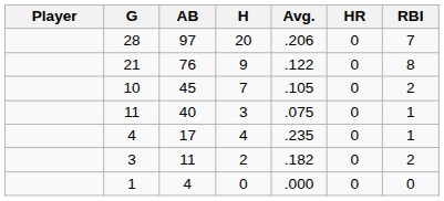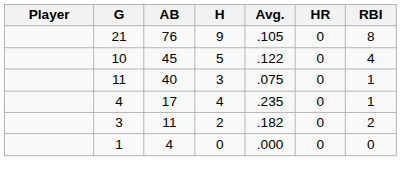 <table class="wikitable sortable">
 <tr>
 <th bgcolor="#DDDDFF" width="16%">Player</th>
 <th bgcolor="#DDDDFF" width="9%">G</th>
 <th bgcolor="#DDDDFF" width="9%">AB</th>
 <th bgcolor="#DDDDFF" width="9%">H</th>
 <th bgcolor="#DDDDFF" width="9%">Avg.</th>
 <th bgcolor="#DDDDFF" width="9%">HR</th>
 <th bgcolor="#DDDDFF" width="9%">RBI</th>
 </tr>
 <tr align="center">
 <td></td>
-<td>28</td>
-<td>97</td>
-<td>20</td>
-<td>.206</td>
-<td>0</td>
-<td>7</td>
-</tr>
-<tr align="center">
-<td></td>
 <td>21</td>
 <td>76</td>
 <td>9</td>
-<td>.122</td>
+<td>.105</td>
 <td>0</td>
 <td>8</td>
 </tr>
 <tr align="center">
 <td></td>
 <td>10</td>
 <td>45</td>
-<td>7</td>
-<td>.105</td>
+<td>5</td>
+<td>.122</td>
 <td>0</td>
-<td>2</td>
+<td>4</td>
 </tr>
 <tr align=center>
 <td></td>
 <td>11</td>
 <td>40</td>
 <td>3</td>
 <td>.075</td>
 <td>0</td>
 <td>1</td>
 </tr>
 <tr align="center">
 <td></td>
 <td>4</td>
 <td>17</td>
 <td>4</td>
 <td>.235</td>
 <td>0</td>
 <td>1</td>
 </tr>
 <tr align="center">
 <td></td>
 <td>3</td>
 <td>11</td>
 <td>2</td>
 <td>.182</td>
 <td>0</td>
 <td>2</td>
 </tr>
 <tr align="center">
 <td></td>
 <td>1</td>
 <td>4</td>
 <td>0</td>
 <td>.000</td>
 <td>0</td>
 <td>0</td>
 </tr>
 </table>
